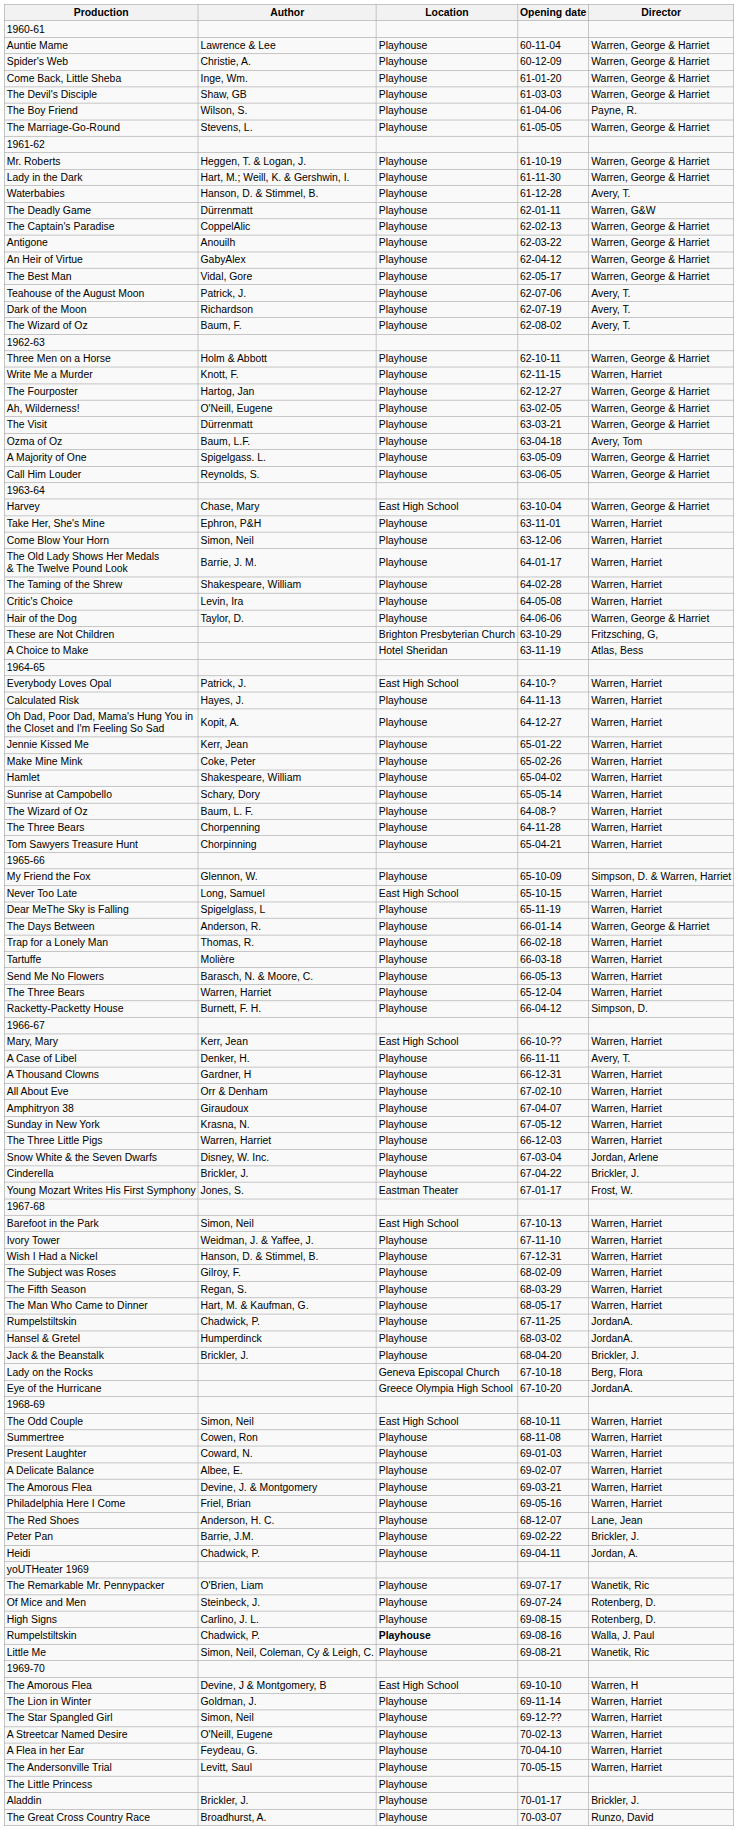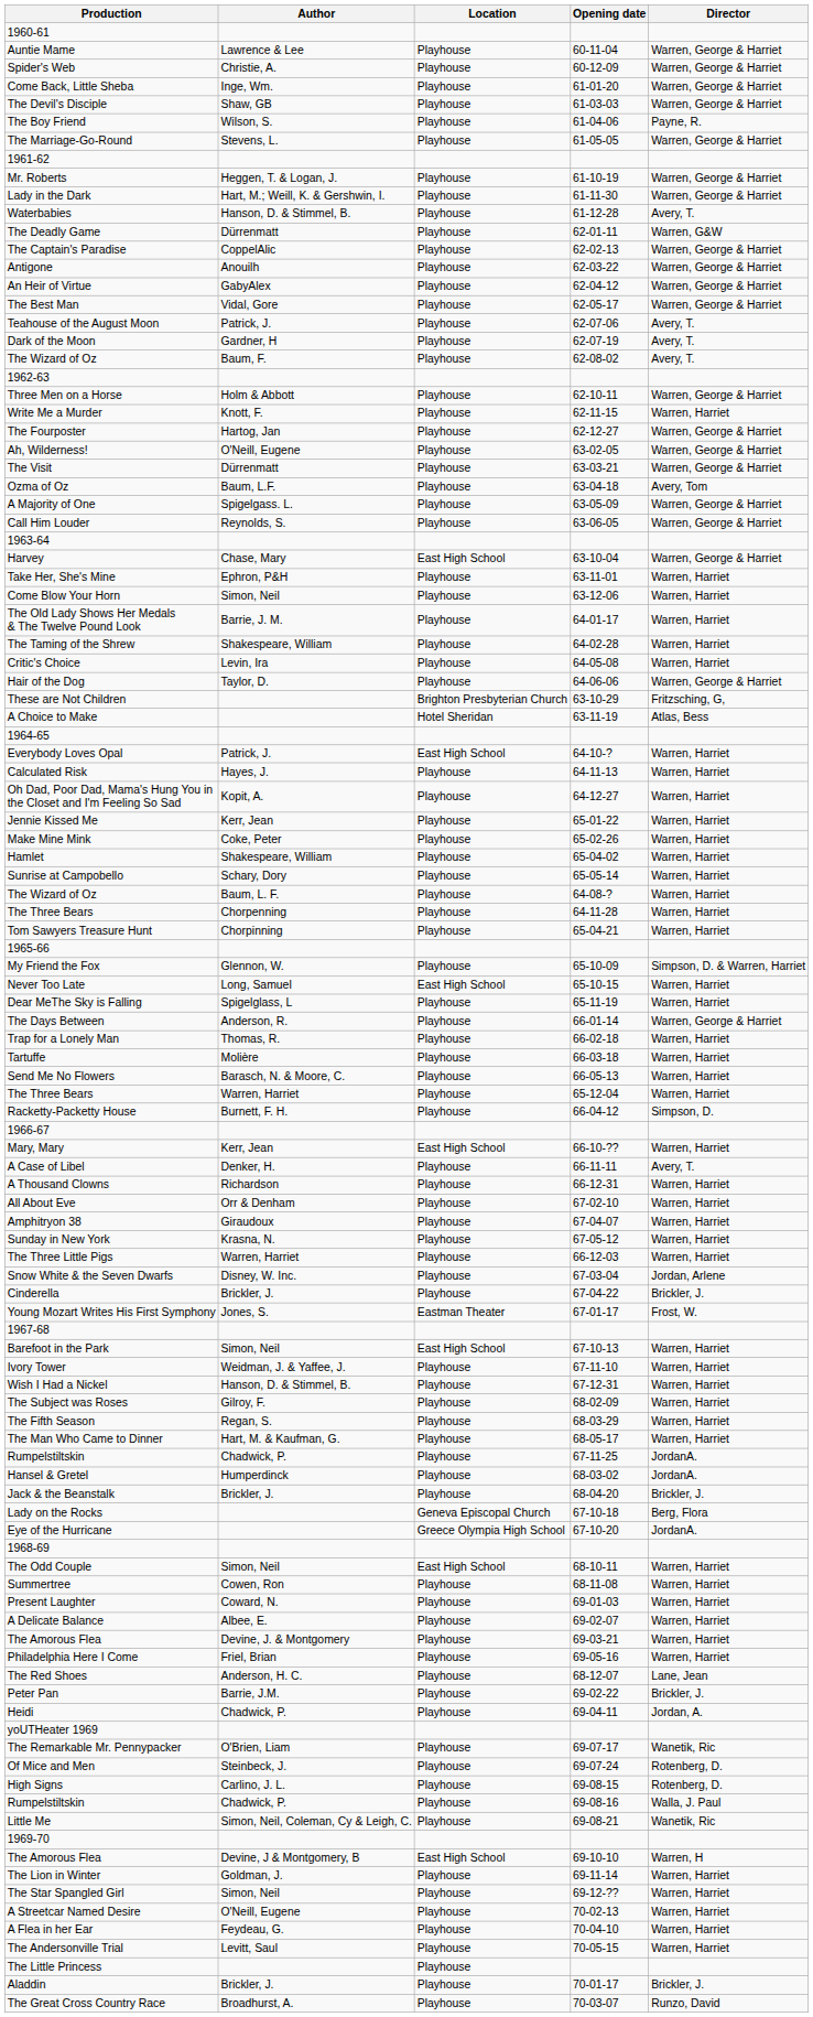 <table class="wikitable" border="1">
 <tr>
 <th>Production</th>
 <th>Author</th>
 <th>Location</th>
 <th>Opening date</th>
 <th>Director</th>
 </tr>
 <tr>
 <td>1960-61</td>
 <td></td>
 <td></td>
 <td></td>
 <td></td>
 </tr>
 <tr>
 <td>Auntie Mame</td>
 <td>Lawrence & Lee</td>
 <td>Playhouse</td>
 <td>60-11-04</td>
 <td>Warren, George & Harriet</td>
 </tr>
 <tr>
 <td>Spider's Web</td>
 <td>Christie, A.</td>
 <td>Playhouse</td>
 <td>60-12-09</td>
 <td>Warren, George & Harriet</td>
 </tr>
 <tr>
 <td>Come Back, Little Sheba</td>
 <td>Inge, Wm.</td>
 <td>Playhouse</td>
 <td>61-01-20</td>
 <td>Warren, George & Harriet</td>
 </tr>
 <tr>
 <td>The Devil's Disciple</td>
 <td>Shaw, GB</td>
 <td>Playhouse</td>
 <td>61-03-03</td>
 <td>Warren, George & Harriet</td>
 </tr>
 <tr>
 <td>The Boy Friend</td>
 <td>Wilson, S.</td>
 <td>Playhouse</td>
 <td>61-04-06</td>
 <td>Payne, R.</td>
 </tr>
 <tr>
 <td>The Marriage-Go-Round</td>
 <td>Stevens, L.</td>
 <td>Playhouse</td>
 <td>61-05-05</td>
 <td>Warren, George & Harriet</td>
 </tr>
 <tr 38>
 <td>1961-62</td>
 <td></td>
 <td></td>
 <td></td>
 <td></td>
 </tr>
 <tr>
 <td>Mr. Roberts</td>
 <td>Heggen, T. & Logan, J.</td>
 <td>Playhouse</td>
 <td>61-10-19</td>
 <td>Warren, George & Harriet</td>
 </tr>
 <tr>
 <td>Lady in the Dark</td>
 <td>Hart, M.; Weill, K. & Gershwin, I.</td>
 <td>Playhouse</td>
 <td>61-11-30</td>
 <td>Warren, George & Harriet</td>
 </tr>
 <tr>
 <td>Waterbabies</td>
 <td>Hanson, D. & Stimmel, B.</td>
 <td>Playhouse</td>
 <td>61-12-28</td>
 <td>Avery, T.</td>
 </tr>
 <tr>
 <td>The Deadly Game</td>
 <td>Dürrenmatt</td>
 <td>Playhouse</td>
 <td>62-01-11</td>
 <td>Warren, G&W</td>
 </tr>
 <tr>
 <td>The Captain's Paradise</td>
 <td>CoppelAlic</td>
 <td>Playhouse</td>
 <td>62-02-13</td>
 <td>Warren, George & Harriet</td>
 </tr>
 <tr>
 <td>Antigone</td>
 <td>Anouilh</td>
 <td>Playhouse</td>
 <td>62-03-22</td>
 <td>Warren, George & Harriet</td>
 </tr>
 <tr>
 <td>An Heir of Virtue</td>
 <td>GabyAlex</td>
 <td>Playhouse</td>
 <td>62-04-12</td>
 <td>Warren, George & Harriet</td>
 </tr>
 <tr>
 <td>The Best Man</td>
 <td>Vidal, Gore</td>
 <td>Playhouse</td>
 <td>62-05-17</td>
 <td>Warren, George & Harriet</td>
 </tr>
 <tr>
 <td>Teahouse of the August Moon</td>
 <td>Patrick, J.</td>
 <td>Playhouse</td>
 <td>62-07-06</td>
 <td>Avery, T.</td>
 </tr>
 <tr>
 <td>Dark of the Moon</td>
-<td>Richardson</td>
+<td>Gardner, H</td>
 <td>Playhouse</td>
 <td>62-07-19</td>
 <td>Avery, T.</td>
 </tr>
 <tr>
 <td>The Wizard of Oz</td>
 <td>Baum, F.</td>
 <td>Playhouse</td>
 <td>62-08-02</td>
 <td>Avery, T.</td>
 </tr>
 <tr 39>
 <td>1962-63</td>
 <td></td>
 <td></td>
 <td></td>
 <td></td>
 </tr>
 <tr>
 <td>Three Men on a Horse</td>
 <td>Holm & Abbott</td>
 <td>Playhouse</td>
 <td>62-10-11</td>
 <td>Warren, George & Harriet</td>
 </tr>
 <tr>
 <td>Write Me a Murder</td>
 <td>Knott, F.</td>
 <td>Playhouse</td>
 <td>62-11-15</td>
 <td>Warren, Harriet</td>
 </tr>
 <tr>
 <td>The Fourposter</td>
 <td>Hartog, Jan</td>
 <td>Playhouse</td>
 <td>62-12-27</td>
 <td>Warren, George & Harriet</td>
 </tr>
 <tr>
 <td>Ah, Wilderness!</td>
 <td>O'Neill, Eugene</td>
 <td>Playhouse</td>
 <td>63-02-05</td>
 <td>Warren, George & Harriet</td>
 </tr>
 <tr>
 <td>The Visit</td>
 <td>Dürrenmatt</td>
 <td>Playhouse</td>
 <td>63-03-21</td>
 <td>Warren, George & Harriet</td>
 </tr>
 <tr>
 <td>Ozma of Oz</td>
 <td>Baum, L.F.</td>
 <td>Playhouse</td>
 <td>63-04-18</td>
 <td>Avery, Tom</td>
 </tr>
 <tr>
 <td>A Majority of One</td>
 <td>Spigelgass. L.</td>
 <td>Playhouse</td>
 <td>63-05-09</td>
 <td>Warren, George & Harriet</td>
 </tr>
 <tr>
 <td>Call Him Louder</td>
 <td>Reynolds, S.</td>
 <td>Playhouse</td>
 <td>63-06-05</td>
 <td>Warren, George & Harriet</td>
 </tr>
 <tr 40>
 <td>1963-64</td>
 <td></td>
 <td></td>
 <td></td>
 <td></td>
 </tr>
 <tr>
 <td>Harvey</td>
 <td>Chase, Mary</td>
 <td>East High School</td>
 <td>63-10-04</td>
 <td>Warren, George & Harriet</td>
 </tr>
 <tr>
 <td>Take Her, She's Mine</td>
 <td>Ephron, P&H</td>
 <td>Playhouse</td>
 <td>63-11-01</td>
 <td>Warren, Harriet</td>
 </tr>
 <tr>
 <td>Come Blow Your Horn</td>
 <td>Simon, Neil</td>
 <td>Playhouse</td>
 <td>63-12-06</td>
 <td>Warren, Harriet</td>
 </tr>
 <tr>
 <td>The Old Lady Shows Her Medals<br>& The Twelve Pound Look</td>
 <td>Barrie, J. M.</td>
 <td>Playhouse</td>
 <td>64-01-17</td>
 <td>Warren, Harriet</td>
 </tr>
 <tr>
 <td>The Taming of the Shrew</td>
 <td>Shakespeare, William</td>
 <td>Playhouse</td>
 <td>64-02-28</td>
 <td>Warren, Harriet</td>
 </tr>
 <tr>
 <td>Critic's Choice</td>
 <td>Levin, Ira</td>
 <td>Playhouse</td>
 <td>64-05-08</td>
 <td>Warren, Harriet</td>
 </tr>
 <tr>
 <td>Hair of the Dog</td>
 <td>Taylor, D.</td>
 <td>Playhouse</td>
 <td>64-06-06</td>
 <td>Warren, George & Harriet</td>
 </tr>
 <tr>
 <td>These are Not Children</td>
 <td></td>
 <td>Brighton Presbyterian Church</td>
 <td>63-10-29</td>
 <td>Fritzsching, G,</td>
 </tr>
 <tr>
 <td>A Choice to Make</td>
 <td></td>
 <td>Hotel Sheridan</td>
 <td>63-11-19</td>
 <td>Atlas, Bess</td>
 </tr>
 <tr 41>
 <td>1964-65</td>
 <td></td>
 <td></td>
 <td></td>
 <td></td>
 </tr>
 <tr>
 <td>Everybody Loves Opal</td>
 <td>Patrick, J.</td>
 <td>East High School</td>
 <td>64-10-?</td>
 <td>Warren, Harriet</td>
 </tr>
 <tr>
 <td>Calculated Risk</td>
 <td>Hayes, J.</td>
 <td>Playhouse</td>
 <td>64-11-13</td>
 <td>Warren, Harriet</td>
 </tr>
 <tr>
 <td>Oh Dad, Poor Dad, Mama's Hung You in<br>the Closet and I'm Feeling So Sad</td>
 <td>Kopit, A.</td>
 <td>Playhouse</td>
 <td>64-12-27</td>
 <td>Warren, Harriet</td>
 </tr>
 <tr>
 <td>Jennie Kissed Me</td>
 <td>Kerr, Jean</td>
 <td>Playhouse</td>
 <td>65-01-22</td>
 <td>Warren, Harriet</td>
 </tr>
 <tr>
 <td>Make Mine Mink</td>
 <td>Coke, Peter</td>
 <td>Playhouse</td>
 <td>65-02-26</td>
 <td>Warren, Harriet</td>
 </tr>
 <tr>
 <td>Hamlet</td>
 <td>Shakespeare, William</td>
 <td>Playhouse</td>
 <td>65-04-02</td>
 <td>Warren, Harriet</td>
 </tr>
 <tr>
 <td>Sunrise at Campobello</td>
 <td>Schary, Dory</td>
 <td>Playhouse</td>
 <td>65-05-14</td>
 <td>Warren, Harriet</td>
 </tr>
 <tr>
 <td>The Wizard of Oz</td>
 <td>Baum, L. F.</td>
 <td>Playhouse</td>
 <td>64-08-?</td>
 <td>Warren, Harriet</td>
 </tr>
 <tr>
 <td>The Three Bears</td>
 <td>Chorpenning</td>
 <td>Playhouse</td>
 <td>64-11-28</td>
 <td>Warren, Harriet</td>
 </tr>
 <tr>
 <td>Tom Sawyers Treasure Hunt</td>
 <td>Chorpinning</td>
 <td>Playhouse</td>
 <td>65-04-21</td>
 <td>Warren, Harriet</td>
 </tr>
 <tr 42>
 <td>1965-66</td>
 <td></td>
 <td></td>
 <td></td>
 <td></td>
 </tr>
 <tr>
 <td>My Friend the Fox</td>
 <td>Glennon, W.</td>
 <td>Playhouse</td>
 <td>65-10-09</td>
 <td>Simpson, D. & Warren, Harriet</td>
 </tr>
 <tr>
 <td>Never Too Late</td>
 <td>Long, Samuel</td>
 <td>East High School</td>
 <td>65-10-15</td>
 <td>Warren, Harriet</td>
 </tr>
 <tr>
 <td>Dear MeThe Sky is Falling</td>
 <td>Spigelglass, L</td>
 <td>Playhouse</td>
 <td>65-11-19</td>
 <td>Warren, Harriet</td>
 </tr>
 <tr>
 <td>The Days Between</td>
 <td>Anderson, R.</td>
 <td>Playhouse</td>
 <td>66-01-14</td>
 <td>Warren, George & Harriet</td>
 </tr>
 <tr>
 <td>Trap for a Lonely Man</td>
 <td>Thomas, R.</td>
 <td>Playhouse</td>
 <td>66-02-18</td>
 <td>Warren, Harriet</td>
 </tr>
 <tr>
 <td>Tartuffe</td>
 <td>Molière</td>
 <td>Playhouse</td>
 <td>66-03-18</td>
 <td>Warren, Harriet</td>
 </tr>
 <tr>
 <td>Send Me No Flowers</td>
 <td>Barasch, N. & Moore, C.</td>
 <td>Playhouse</td>
 <td>66-05-13</td>
 <td>Warren, Harriet</td>
 </tr>
 <tr>
 <td>The Three Bears</td>
 <td>Warren, Harriet</td>
 <td>Playhouse</td>
 <td>65-12-04</td>
 <td>Warren, Harriet</td>
 </tr>
 <tr>
 <td>Racketty-Packetty House</td>
 <td>Burnett, F. H.</td>
 <td>Playhouse</td>
 <td>66-04-12</td>
 <td>Simpson, D.</td>
 </tr>
 <tr 43>
 <td>1966-67</td>
 <td></td>
 <td></td>
 <td></td>
 <td></td>
 </tr>
 <tr>
 <td>Mary, Mary</td>
 <td>Kerr, Jean</td>
 <td>East High School</td>
 <td>66-10-??</td>
 <td>Warren, Harriet</td>
 </tr>
 <tr>
 <td>A Case of Libel</td>
 <td>Denker, H.</td>
 <td>Playhouse</td>
 <td>66-11-11</td>
 <td>Avery, T.</td>
 </tr>
 <tr>
 <td>A Thousand Clowns</td>
-<td>Gardner, H</td>
+<td>Richardson</td>
 <td>Playhouse</td>
 <td>66-12-31</td>
 <td>Warren, Harriet</td>
 </tr>
 <tr>
 <td>All About Eve</td>
 <td>Orr & Denham</td>
 <td>Playhouse</td>
 <td>67-02-10</td>
 <td>Warren, Harriet</td>
 </tr>
 <tr>
 <td>Amphitryon 38</td>
 <td>Giraudoux</td>
 <td>Playhouse</td>
 <td>67-04-07</td>
 <td>Warren, Harriet</td>
 </tr>
 <tr>
 <td>Sunday in New York</td>
 <td>Krasna, N.</td>
 <td>Playhouse</td>
 <td>67-05-12</td>
 <td>Warren, Harriet</td>
 </tr>
 <tr>
 <td>The Three Little Pigs</td>
 <td>Warren, Harriet</td>
 <td>Playhouse</td>
 <td>66-12-03</td>
 <td>Warren, Harriet</td>
 </tr>
 <tr>
 <td>Snow White & the Seven Dwarfs</td>
 <td>Disney, W. Inc.</td>
 <td>Playhouse</td>
 <td>67-03-04</td>
 <td>Jordan, Arlene</td>
 </tr>
 <tr>
 <td>Cinderella</td>
 <td>Brickler, J.</td>
 <td>Playhouse</td>
 <td>67-04-22</td>
 <td>Brickler, J.</td>
 </tr>
 <tr>
 <td>Young Mozart Writes His First Symphony</td>
 <td>Jones, S.</td>
 <td>Eastman Theater</td>
 <td>67-01-17</td>
 <td>Frost, W.</td>
 </tr>
 <tr 44>
 <td>1967-68</td>
 <td></td>
 <td></td>
 <td></td>
 <td></td>
 </tr>
 <tr>
 <td>Barefoot in the Park</td>
 <td>Simon, Neil</td>
 <td>East High School</td>
 <td>67-10-13</td>
 <td>Warren, Harriet</td>
 </tr>
 <tr>
 <td>Ivory Tower</td>
 <td>Weidman, J. & Yaffee, J.</td>
 <td>Playhouse</td>
 <td>67-11-10</td>
 <td>Warren, Harriet</td>
 </tr>
 <tr>
 <td>Wish I Had a Nickel</td>
 <td>Hanson, D. & Stimmel, B.</td>
 <td>Playhouse</td>
 <td>67-12-31</td>
 <td>Warren, Harriet</td>
 </tr>
 <tr>
 <td>The Subject was Roses</td>
 <td>Gilroy, F.</td>
 <td>Playhouse</td>
 <td>68-02-09</td>
 <td>Warren, Harriet</td>
 </tr>
 <tr>
 <td>The Fifth Season</td>
 <td>Regan, S.</td>
 <td>Playhouse</td>
 <td>68-03-29</td>
 <td>Warren, Harriet</td>
 </tr>
 <tr>
 <td>The Man Who Came to Dinner</td>
 <td>Hart, M. & Kaufman, G.</td>
 <td>Playhouse</td>
 <td>68-05-17</td>
 <td>Warren, Harriet</td>
 </tr>
 <tr>
 <td>Rumpelstiltskin</td>
 <td>Chadwick, P.</td>
 <td>Playhouse</td>
 <td>67-11-25</td>
 <td>JordanA.</td>
 </tr>
 <tr>
 <td>Hansel & Gretel</td>
 <td>Humperdinck</td>
 <td>Playhouse</td>
 <td>68-03-02</td>
 <td>JordanA.</td>
 </tr>
 <tr>
 <td>Jack & the Beanstalk</td>
 <td>Brickler, J.</td>
 <td>Playhouse</td>
 <td>68-04-20</td>
 <td>Brickler, J.</td>
 </tr>
 <tr>
 <td>Lady on the Rocks</td>
 <td></td>
 <td>Geneva Episcopal Church</td>
 <td>67-10-18</td>
 <td>Berg, Flora</td>
 </tr>
 <tr>
 <td>Eye of the Hurricane</td>
 <td></td>
 <td>Greece Olympia High School</td>
 <td>67-10-20</td>
 <td>JordanA.</td>
 </tr>
 <tr 45>
 <td>1968-69</td>
 <td></td>
 <td></td>
 <td></td>
 <td></td>
 </tr>
 <tr>
 <td>The Odd Couple</td>
 <td>Simon, Neil</td>
 <td>East High School</td>
 <td>68-10-11</td>
 <td>Warren, Harriet</td>
 </tr>
 <tr>
 <td>Summertree</td>
 <td>Cowen, Ron</td>
 <td>Playhouse</td>
 <td>68-11-08</td>
 <td>Warren, Harriet</td>
 </tr>
 <tr>
 <td>Present Laughter</td>
 <td>Coward, N.</td>
 <td>Playhouse</td>
 <td>69-01-03</td>
 <td>Warren, Harriet</td>
 </tr>
 <tr>
 <td>A Delicate Balance</td>
 <td>Albee, E.</td>
 <td>Playhouse</td>
 <td>69-02-07</td>
 <td>Warren, Harriet</td>
 </tr>
 <tr>
 <td>The Amorous Flea</td>
 <td>Devine, J. & Montgomery</td>
 <td>Playhouse</td>
 <td>69-03-21</td>
 <td>Warren, Harriet</td>
 </tr>
 <tr>
 <td>Philadelphia Here I Come</td>
 <td>Friel, Brian</td>
 <td>Playhouse</td>
 <td>69-05-16</td>
 <td>Warren, Harriet</td>
 </tr>
 <tr>
 <td>The Red Shoes</td>
 <td>Anderson, H. C.</td>
 <td>Playhouse</td>
 <td>68-12-07</td>
 <td>Lane, Jean</td>
 </tr>
 <tr>
 <td>Peter Pan</td>
 <td>Barrie, J.M.</td>
 <td>Playhouse</td>
 <td>69-02-22</td>
 <td>Brickler, J.</td>
 </tr>
 <tr>
 <td>Heidi</td>
 <td>Chadwick, P.</td>
 <td>Playhouse</td>
 <td>69-04-11</td>
 <td>Jordan, A.</td>
 </tr>
 <tr>
 <td>yoUTHeater 1969</td>
 <td></td>
 <td></td>
 <td></td>
 <td></td>
 </tr>
 <tr>
 <td>The Remarkable Mr. Pennypacker</td>
 <td>O'Brien, Liam</td>
 <td>Playhouse</td>
 <td>69-07-17</td>
 <td>Wanetik, Ric</td>
 </tr>
 <tr>
 <td>Of Mice and Men</td>
 <td>Steinbeck, J.</td>
 <td>Playhouse</td>
 <td>69-07-24</td>
 <td>Rotenberg, D.</td>
 </tr>
 <tr>
 <td>High Signs</td>
 <td>Carlino, J. L.</td>
 <td>Playhouse</td>
 <td>69-08-15</td>
 <td>Rotenberg, D.</td>
 </tr>
 <tr>
 <td>Rumpelstiltskin</td>
 <td>Chadwick, P.</td>
-<td><strong>Playhouse</strong></td>
+<td>Playhouse</td>
 <td>69-08-16</td>
 <td>Walla, J. Paul</td>
 </tr>
 <tr>
 <td>Little Me</td>
 <td>Simon, Neil, Coleman, Cy & Leigh, C.</td>
 <td>Playhouse</td>
 <td>69-08-21</td>
 <td>Wanetik, Ric</td>
 </tr>
 <tr 46>
 <td>1969-70</td>
 <td></td>
 <td></td>
 <td></td>
 <td></td>
 </tr>
 <tr>
 <td>The Amorous Flea</td>
 <td>Devine, J & Montgomery, B</td>
 <td>East High School</td>
 <td>69-10-10</td>
 <td>Warren, H</td>
 </tr>
 <tr>
 <td>The Lion in Winter</td>
 <td>Goldman, J.</td>
 <td>Playhouse</td>
 <td>69-11-14</td>
 <td>Warren, Harriet</td>
 </tr>
 <tr>
 <td>The Star Spangled Girl</td>
 <td>Simon, Neil</td>
 <td>Playhouse</td>
 <td>69-12-??</td>
 <td>Warren, Harriet</td>
 </tr>
 <tr>
 <td>A Streetcar Named Desire</td>
 <td>O'Neill, Eugene</td>
 <td>Playhouse</td>
 <td>70-02-13</td>
 <td>Warren, Harriet</td>
 </tr>
 <tr>
 <td>A Flea in her Ear</td>
 <td>Feydeau, G.</td>
 <td>Playhouse</td>
 <td>70-04-10</td>
 <td>Warren, Harriet</td>
 </tr>
 <tr>
 <td>The Andersonville Trial</td>
 <td>Levitt, Saul</td>
 <td>Playhouse</td>
 <td>70-05-15</td>
 <td>Warren, Harriet</td>
 </tr>
 <tr>
 <td>The Little Princess</td>
 <td></td>
 <td>Playhouse</td>
 <td></td>
 <td></td>
 </tr>
 <tr>
 <td>Aladdin</td>
 <td>Brickler, J.</td>
 <td>Playhouse</td>
 <td>70-01-17</td>
 <td>Brickler, J.</td>
 </tr>
 <tr>
 <td>The Great Cross Country Race</td>
 <td>Broadhurst, A.</td>
 <td>Playhouse</td>
 <td>70-03-07</td>
 <td>Runzo, David</td>
 </tr>
 </table>
